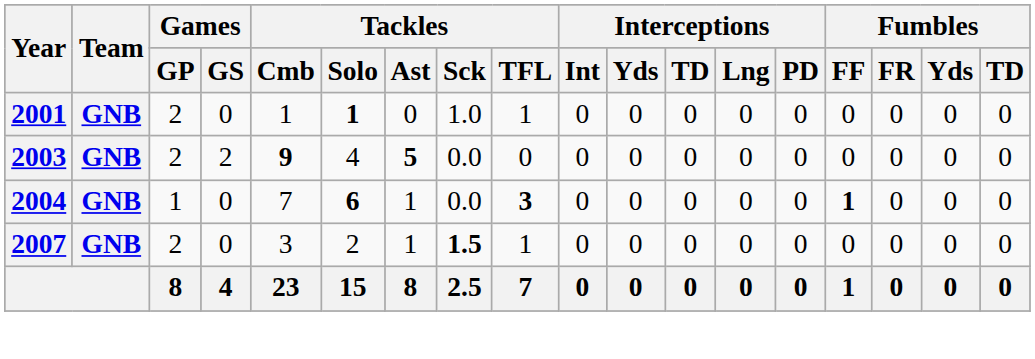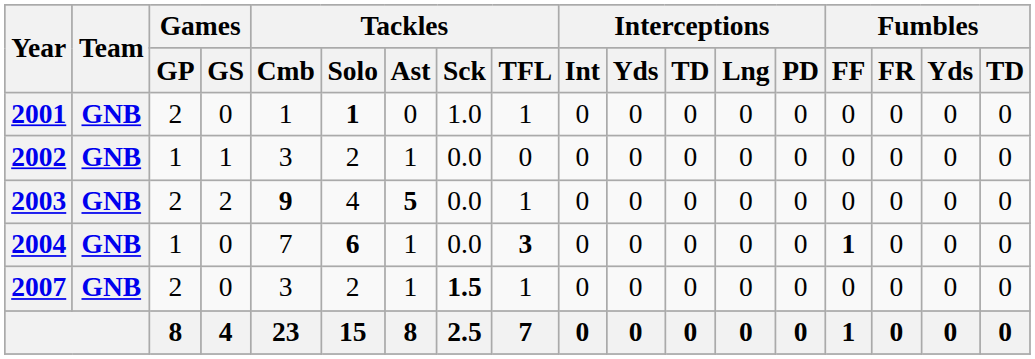 <table class="wikitable" style="text-align:center">
 <tr>
 <th rowspan="2">Year</th>
 <th rowspan="2">Team</th>
 <th colspan="2">Games</th>
 <th colspan="5">Tackles</th>
 <th colspan="5">Interceptions</th>
 <th colspan="4">Fumbles</th>
 </tr>
 <tr>
 <th>GP</th>
 <th>GS</th>
 <th>Cmb</th>
 <th>Solo</th>
 <th>Ast</th>
 <th>Sck</th>
 <th>TFL</th>
 <th>Int</th>
 <th>Yds</th>
 <th>TD</th>
 <th>Lng</th>
 <th>PD</th>
 <th>FF</th>
 <th>FR</th>
 <th>Yds</th>
 <th>TD</th>
 </tr>
 <tr>
 <th><a href='#'>2001</a></th>
 <th><a href='#'>GNB</a></th>
 <td>2</td>
 <td>0</td>
 <td>1</td>
 <td><strong>1</strong></td>
 <td>0</td>
 <td>1.0</td>
 <td>1</td>
 <td>0</td>
 <td>0</td>
 <td>0</td>
 <td>0</td>
 <td>0</td>
 <td>0</td>
 <td>0</td>
 <td>0</td>
 <td>0</td>
 </tr>
 <tr>
+<th><a href='#'>2002</a></th>
+<th><a href='#'>GNB</a></th>
+<td>1</td>
+<td>1</td>
+<td>3</td>
+<td>2</td>
+<td>1</td>
+<td>0.0</td>
+<td>0</td>
+<td>0</td>
+<td>0</td>
+<td>0</td>
+<td>0</td>
+<td>0</td>
+<td>0</td>
+<td>0</td>
+<td>0</td>
+<td>0</td>
+</tr>
+<tr>
 <th><a href='#'>2003</a></th>
 <th><a href='#'>GNB</a></th>
 <td>2</td>
 <td>2</td>
 <td><strong>9</strong></td>
 <td>4</td>
 <td><strong>5</strong></td>
 <td>0.0</td>
-<td>0</td>
+<td>1</td>
 <td>0</td>
 <td>0</td>
 <td>0</td>
 <td>0</td>
 <td>0</td>
 <td>0</td>
 <td>0</td>
 <td>0</td>
 <td>0</td>
 </tr>
 <tr>
 <th><a href='#'>2004</a></th>
 <th><a href='#'>GNB</a></th>
 <td>1</td>
 <td>0</td>
 <td>7</td>
 <td><strong>6</strong></td>
 <td>1</td>
 <td>0.0</td>
 <td><strong>3</strong></td>
 <td>0</td>
 <td>0</td>
 <td>0</td>
 <td>0</td>
 <td>0</td>
 <td><strong>1</strong></td>
 <td>0</td>
 <td>0</td>
 <td>0</td>
 </tr>
 <tr>
 <th><a href='#'>2007</a></th>
 <th><a href='#'>GNB</a></th>
 <td>2</td>
 <td>0</td>
 <td>3</td>
 <td>2</td>
 <td>1</td>
 <td><strong>1.5</strong></td>
 <td>1</td>
 <td>0</td>
 <td>0</td>
 <td>0</td>
 <td>0</td>
 <td>0</td>
 <td>0</td>
 <td>0</td>
 <td>0</td>
 <td>0</td>
 </tr>
 <tr>
 <th colspan="2"></th>
 <th>8</th>
 <th>4</th>
 <th>23</th>
 <th>15</th>
 <th>8</th>
 <th>2.5</th>
 <th>7</th>
 <th>0</th>
 <th>0</th>
 <th>0</th>
 <th>0</th>
 <th>0</th>
 <th>1</th>
 <th>0</th>
 <th>0</th>
 <th>0</th>
 </tr>
 </table>
